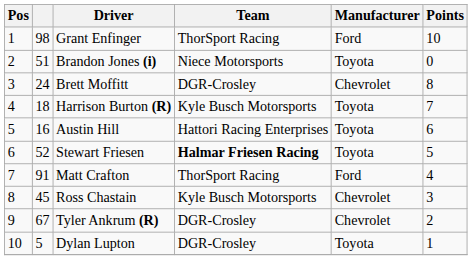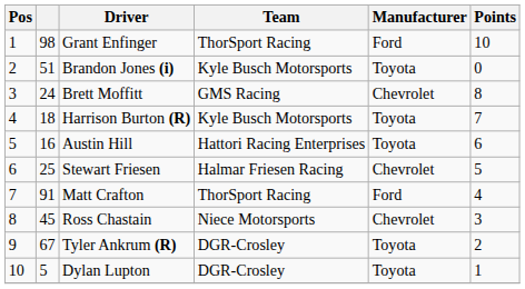 <table class="wikitable" style="font-size:98%">
 <tr>
 <th>Pos</th>
 <th></th>
 <th>Driver</th>
 <th>Team</th>
 <th>Manufacturer</th>
 <th>Points</th>
 </tr>
 <tr>
 <td>1</td>
 <td>98</td>
 <td>Grant Enfinger</td>
 <td>ThorSport Racing</td>
 <td>Ford</td>
 <td>10</td>
 </tr>
 <tr>
 <td>2</td>
 <td>51</td>
 <td>Brandon Jones <strong>(i)</strong></td>
-<td>Niece Motorsports</td>
+<td>Kyle Busch Motorsports</td>
 <td>Toyota</td>
 <td>0</td>
 </tr>
 <tr>
 <td>3</td>
 <td>24</td>
 <td>Brett Moffitt</td>
-<td>DGR-Crosley</td>
+<td>GMS Racing</td>
 <td>Chevrolet</td>
 <td>8</td>
 </tr>
 <tr>
 <td>4</td>
 <td>18</td>
 <td>Harrison Burton <strong>(R)</strong></td>
 <td>Kyle Busch Motorsports</td>
 <td>Toyota</td>
 <td>7</td>
 </tr>
 <tr>
 <td>5</td>
 <td>16</td>
 <td>Austin Hill</td>
 <td>Hattori Racing Enterprises</td>
 <td>Toyota</td>
 <td>6</td>
 </tr>
 <tr>
 <td>6</td>
-<td>52</td>
+<td>25</td>
 <td>Stewart Friesen</td>
-<td><strong>Halmar Friesen Racing</strong></td>
-<td>Toyota</td>
+<td>Halmar Friesen Racing</td>
+<td>Chevrolet</td>
 <td>5</td>
 </tr>
 <tr>
 <td>7</td>
 <td>91</td>
 <td>Matt Crafton</td>
 <td>ThorSport Racing</td>
 <td>Ford</td>
 <td>4</td>
 </tr>
 <tr>
 <td>8</td>
 <td>45</td>
 <td>Ross Chastain</td>
-<td>Kyle Busch Motorsports</td>
+<td>Niece Motorsports</td>
 <td>Chevrolet</td>
 <td>3</td>
 </tr>
 <tr>
 <td>9</td>
 <td>67</td>
 <td>Tyler Ankrum <strong>(R)</strong></td>
 <td>DGR-Crosley</td>
-<td>Chevrolet</td>
+<td>Toyota</td>
 <td>2</td>
 </tr>
 <tr>
 <td>10</td>
 <td>5</td>
 <td>Dylan Lupton</td>
 <td>DGR-Crosley</td>
 <td>Toyota</td>
 <td>1</td>
 </tr>
 <tr>
 </tr>
 </table>
